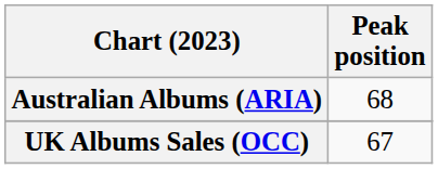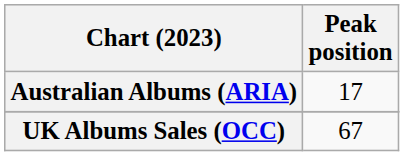 <table class="wikitable sortable plainrowheaders" style="text-align:center">
 <tr>
 <th scope="col">Chart (2023)</th>
 <th scope="col">Peak<br>position</th>
 </tr>
 <tr>
 <th scope="row">Australian Albums (<a href='#'>ARIA</a>)</th>
-<td>68</td>
+<td>17</td>
 </tr>
 <tr>
 </tr>
 <tr>
 <th scope="row">UK Albums Sales (<a href='#'>OCC</a>)</th>
 <td>67</td>
 </tr>
 </table>
